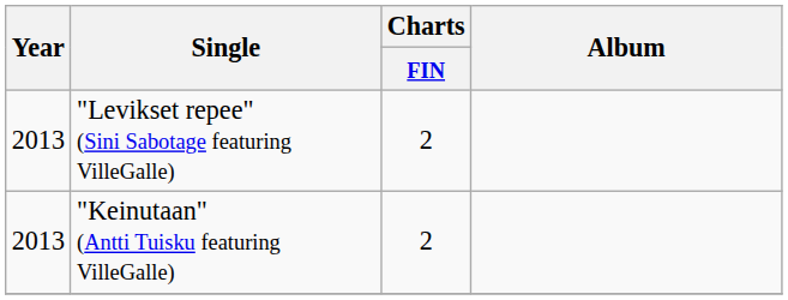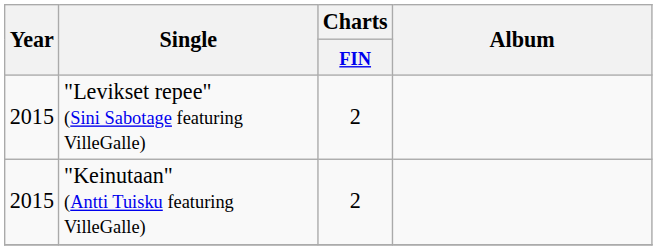 <table class="wikitable">
 <tr>
 <th align="center" rowspan="2">Year</th>
 <th align="center" rowspan="2" width="180">Single</th>
 <th align="center" colspan="1">Charts</th>
 <th align="center" rowspan="2" width="180">Album</th>
 </tr>
 <tr>
 <th width="20"><small><a href='#'>FIN</a></small><br></th>
 </tr>
 <tr>
-<td align="center" rowspan=1>2013</td>
+<td align="center" rowspan=1>2015</td>
 <td>"Levikset repee" <br><small>(<a href='#'>Sini Sabotage</a> featuring VilleGalle)</small></td>
 <td align="center">2</td>
 <td align="center" rowspan="1"></td>
 </tr>
 <tr>
-<td align="center" rowspan=1>2013</td>
+<td align="center" rowspan=1>2015</td>
 <td>"Keinutaan" <br><small>(<a href='#'>Antti Tuisku</a> featuring VilleGalle)</small></td>
 <td align="center">2</td>
 <td align="center" rowspan="1"></td>
 </tr>
 <tr>
 </tr>
 </table>
